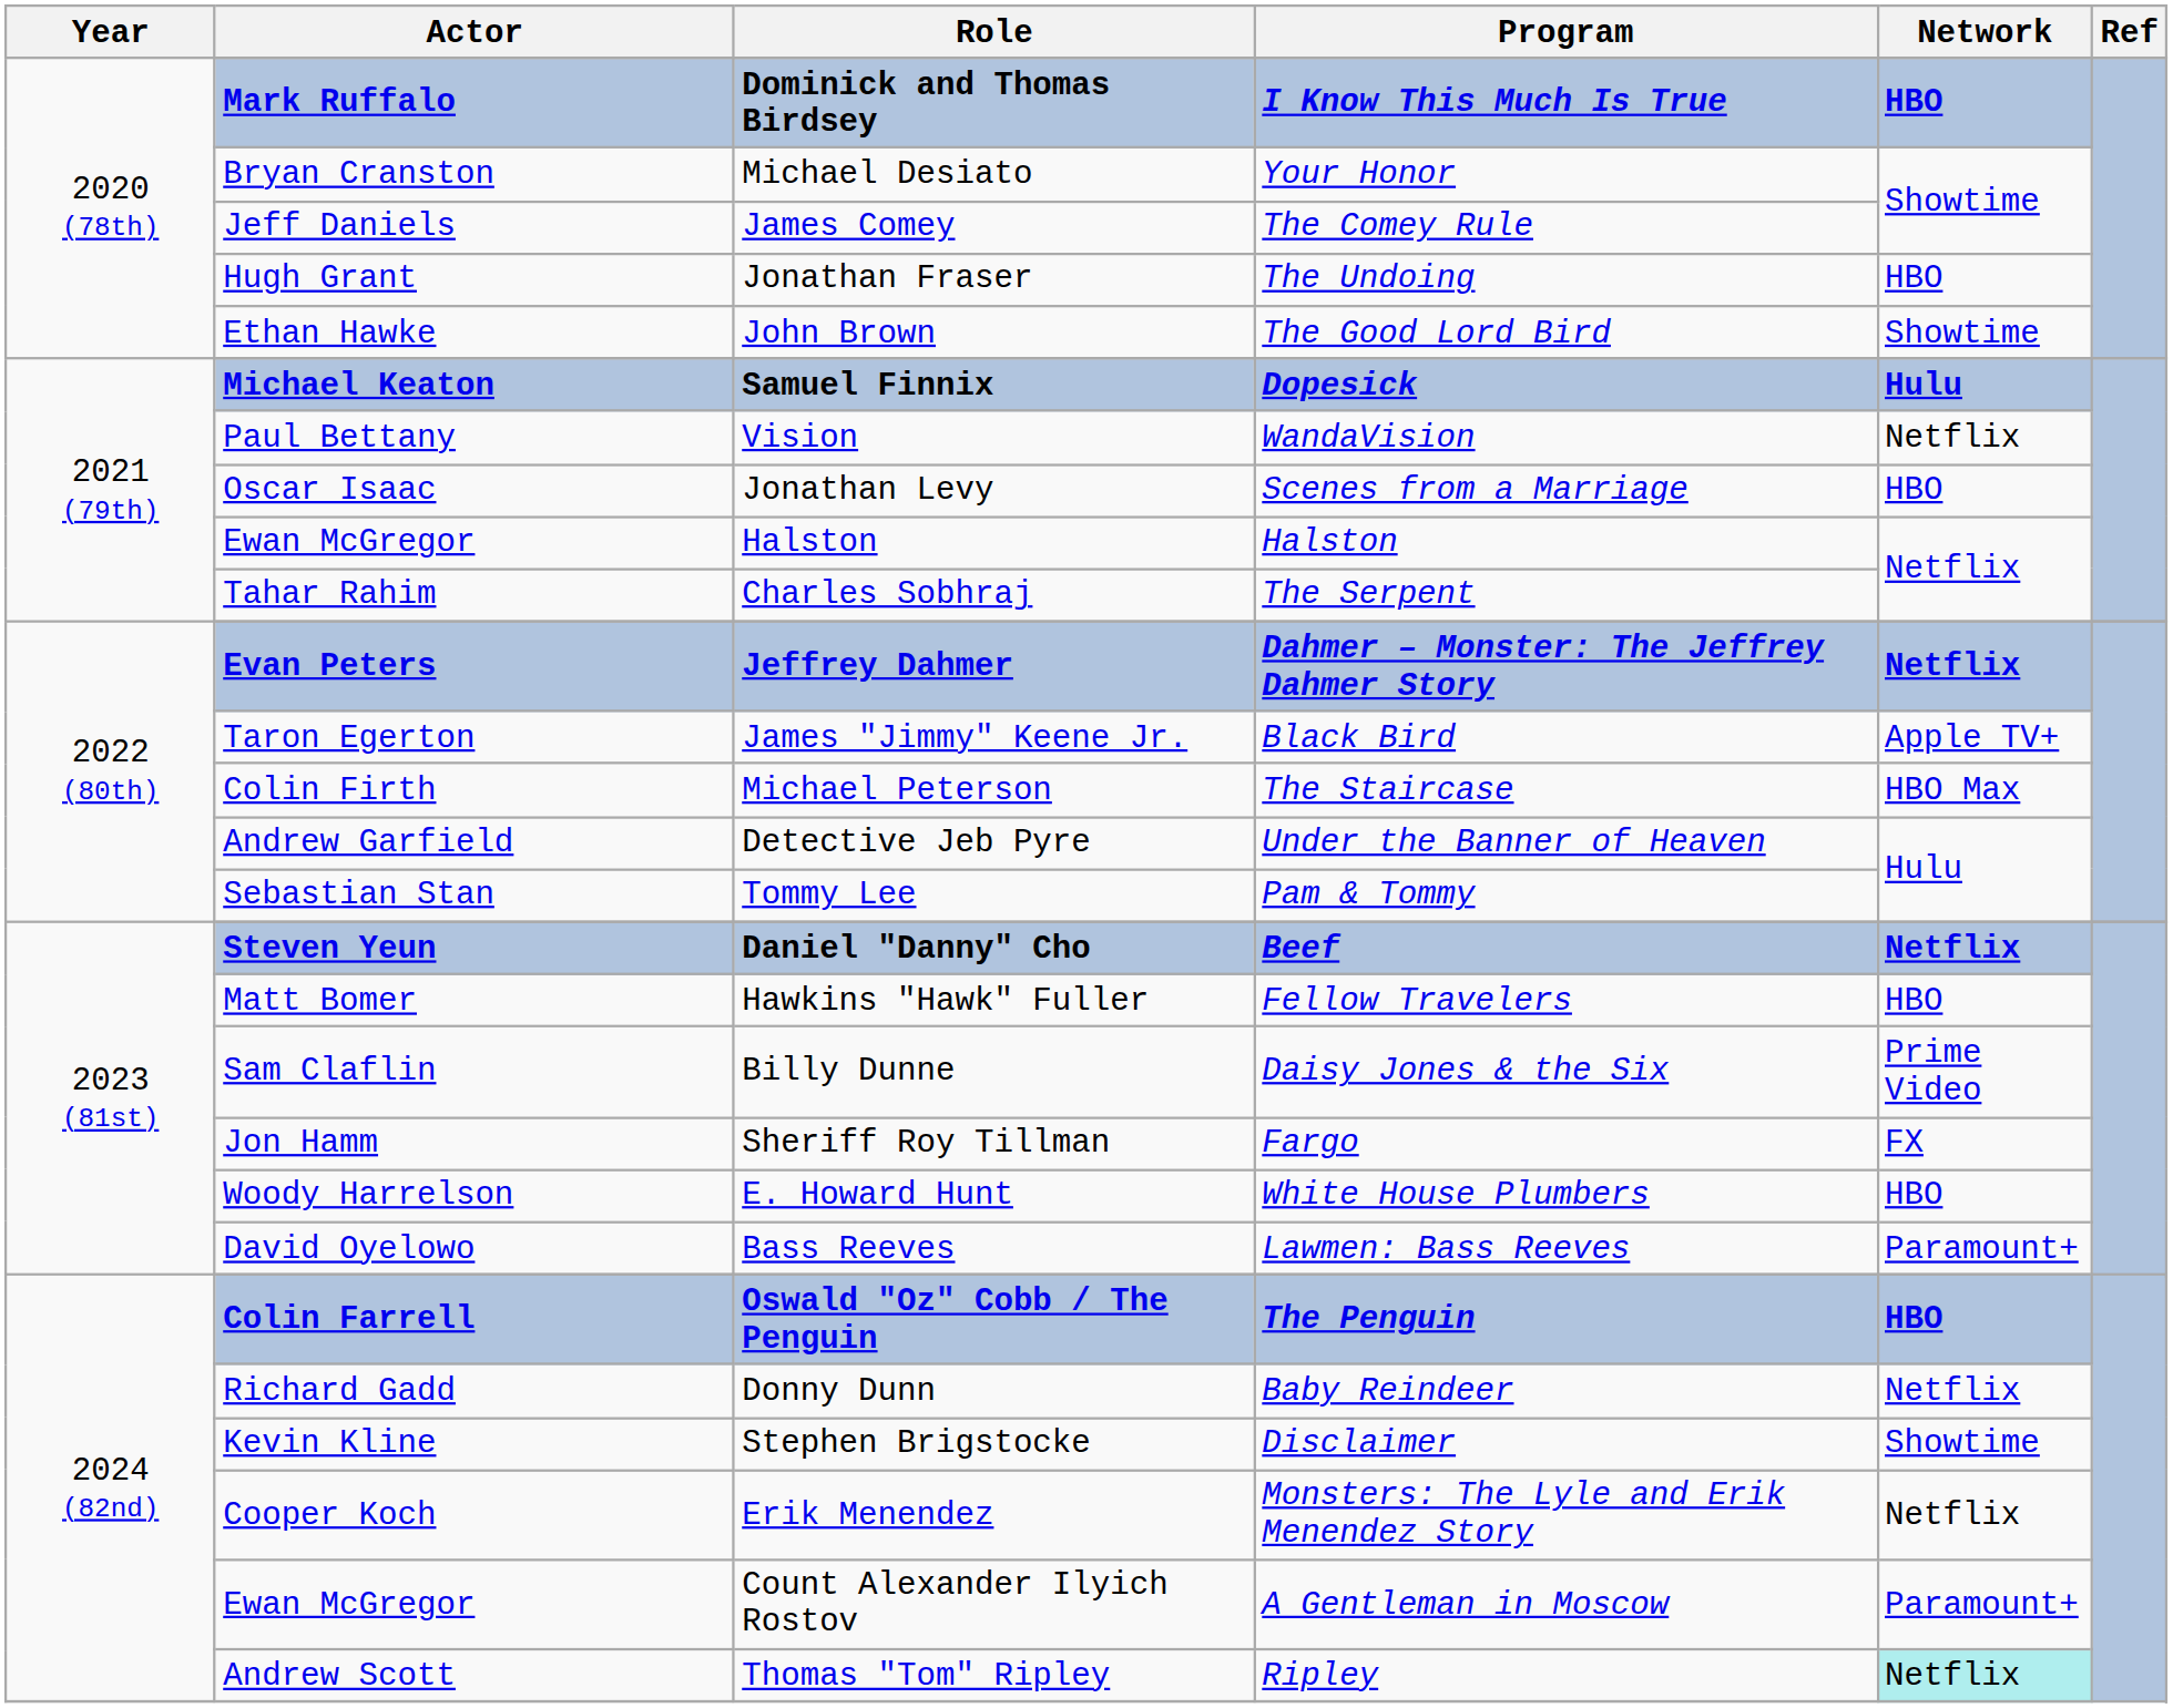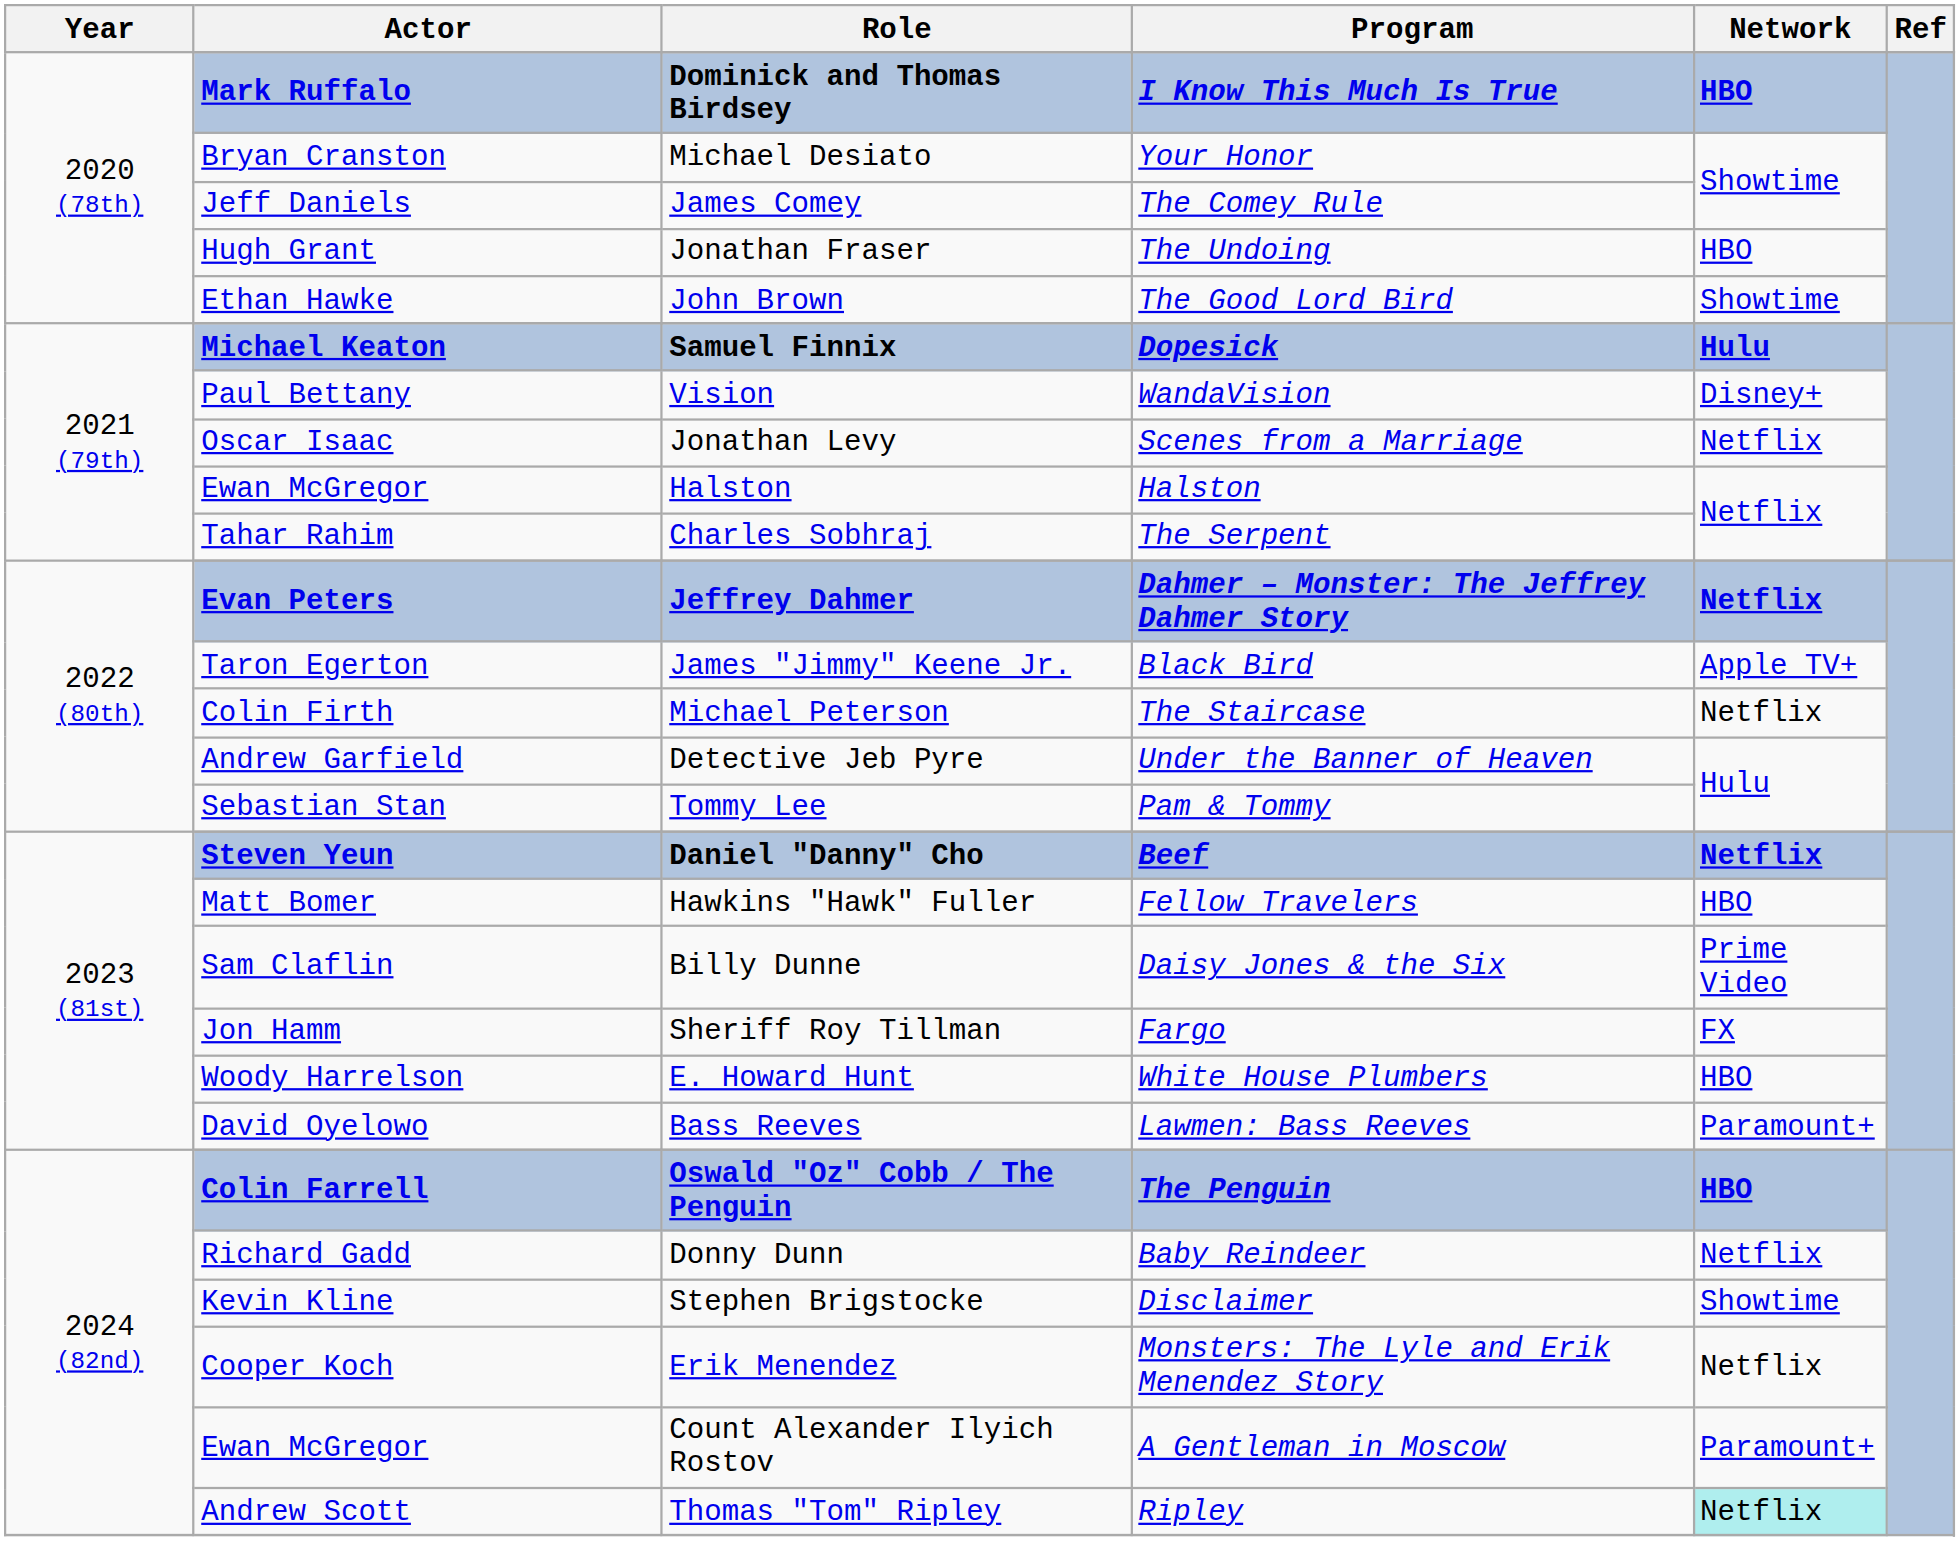 <table class="wikitable">
 <tr>
 <th style="width:10%;">Year</th>
 <th style="width:25%;">Actor</th>
 <th style="width:25%;">Role</th>
 <th style="width:30%;">Program</th>
 <th style="width:10%;">Network</th>
 <th style="width:5%;">Ref</th>
 </tr>
 <tr>
 <td rowspan="6" style="text-align:center;">2020 <br><small> <a href='#'>(78th)</a></small></td>
 </tr>
 <tr style="background:#B0C4DE;">
 <td><strong><a href='#'>Mark Ruffalo</a> </strong></td>
 <td><strong>Dominick and Thomas Birdsey</strong></td>
 <td><strong><em><a href='#'>I Know This Much Is True</a></em></strong></td>
 <td><strong><a href='#'>HBO</a></strong></td>
 <td rowspan="5"></td>
 </tr>
 <tr>
 <td><a href='#'>Bryan Cranston</a></td>
 <td>Michael Desiato</td>
 <td><em><a href='#'>Your Honor</a></em></td>
 <td rowspan="2"><a href='#'>Showtime</a></td>
 </tr>
 <tr>
 <td><a href='#'>Jeff Daniels</a></td>
 <td><a href='#'>James Comey</a></td>
 <td><em><a href='#'>The Comey Rule</a></em></td>
 </tr>
 <tr>
 <td><a href='#'>Hugh Grant</a></td>
 <td>Jonathan Fraser</td>
 <td><em><a href='#'>The Undoing</a></em></td>
 <td><a href='#'>HBO</a></td>
 </tr>
 <tr>
 <td><a href='#'>Ethan Hawke</a></td>
 <td><a href='#'>John Brown</a></td>
 <td><em><a href='#'>The Good Lord Bird</a></em></td>
 <td><a href='#'>Showtime</a></td>
 </tr>
 <tr>
 <td rowspan="6" style="text-align:center;">2021 <br><small> <a href='#'>(79th)</a></small></td>
 </tr>
 <tr style="background:#B0C4DE;">
 <td><strong><a href='#'>Michael Keaton</a> </strong></td>
 <td><strong>Samuel Finnix</strong></td>
 <td><strong><em><a href='#'>Dopesick</a></em></strong></td>
 <td><strong><a href='#'>Hulu</a></strong></td>
 <td rowspan="5"></td>
 </tr>
 <tr>
 <td><a href='#'>Paul Bettany</a></td>
 <td><a href='#'>Vision</a></td>
 <td><em><a href='#'>WandaVision</a></em></td>
-<td>Netflix</td>
+<td><a href='#'>Disney+</a></td>
 </tr>
 <tr>
 <td><a href='#'>Oscar Isaac</a></td>
 <td>Jonathan Levy</td>
 <td><em><a href='#'>Scenes from a Marriage</a></em></td>
-<td><a href='#'>HBO</a></td>
+<td><a href='#'>Netflix</a></td>
 </tr>
 <tr>
 <td><a href='#'>Ewan McGregor</a></td>
 <td><a href='#'>Halston</a></td>
 <td><em><a href='#'>Halston</a></em></td>
 <td rowspan="2"><a href='#'>Netflix</a></td>
 </tr>
 <tr>
 <td><a href='#'>Tahar Rahim</a></td>
 <td><a href='#'>Charles Sobhraj</a></td>
 <td><em><a href='#'>The Serpent</a></em></td>
 </tr>
 <tr>
 <td rowspan="6" style="text-align:center;">2022 <br><small> <a href='#'>(80th)</a></small></td>
 </tr>
 <tr style="background:#B0C4DE;">
 <td><strong><a href='#'>Evan Peters</a> </strong></td>
 <td><strong><a href='#'>Jeffrey Dahmer</a></strong></td>
 <td><strong><em><a href='#'>Dahmer – Monster: The Jeffrey Dahmer Story</a></em></strong></td>
 <td><strong><a href='#'>Netflix</a></strong></td>
 <td rowspan="5"></td>
 </tr>
 <tr>
 <td><a href='#'>Taron Egerton</a></td>
 <td><a href='#'>James "Jimmy" Keene Jr.</a></td>
 <td><em><a href='#'>Black Bird</a></em></td>
 <td><a href='#'>Apple TV+</a></td>
 </tr>
 <tr>
 <td><a href='#'>Colin Firth </a></td>
 <td><a href='#'>Michael Peterson</a></td>
 <td><em><a href='#'>The Staircase</a></em></td>
-<td><a href='#'>HBO Max</a></td>
+<td>Netflix</td>
 </tr>
 <tr>
 <td><a href='#'>Andrew Garfield</a></td>
 <td>Detective Jeb Pyre</td>
 <td><em><a href='#'>Under the Banner of Heaven</a></em></td>
 <td rowspan="2"><a href='#'>Hulu</a></td>
 </tr>
 <tr>
 <td><a href='#'>Sebastian Stan</a></td>
 <td><a href='#'>Tommy Lee</a></td>
 <td><em><a href='#'>Pam & Tommy</a></em></td>
 </tr>
 <tr>
 <td rowspan="7" style="text-align:center;">2023 <br><small> <a href='#'>(81st)</a></small></td>
 </tr>
 <tr style="background:#B0C4DE;">
 <td><strong><a href='#'>Steven Yeun</a> </strong></td>
 <td><strong>Daniel "Danny" Cho</strong></td>
 <td><strong><em><a href='#'>Beef</a></em></strong></td>
 <td><strong><a href='#'>Netflix</a></strong></td>
 <td rowspan="7"></td>
 </tr>
 <tr>
 <td><a href='#'>Matt Bomer</a></td>
 <td>Hawkins "Hawk" Fuller</td>
 <td><em><a href='#'>Fellow Travelers</a></em></td>
 <td><a href='#'>HBO</a></td>
 </tr>
 <tr>
 <td><a href='#'>Sam Claflin</a></td>
 <td>Billy Dunne</td>
 <td><em><a href='#'>Daisy Jones & the Six</a></em></td>
 <td><a href='#'>Prime Video</a></td>
 </tr>
 <tr>
 <td><a href='#'>Jon Hamm</a></td>
 <td>Sheriff Roy Tillman</td>
 <td><em><a href='#'>Fargo</a></em></td>
 <td><a href='#'>FX</a></td>
 </tr>
 <tr>
 <td><a href='#'>Woody Harrelson</a></td>
 <td><a href='#'>E. Howard Hunt</a></td>
 <td><em><a href='#'>White House Plumbers</a></em></td>
 <td><a href='#'>HBO</a></td>
 </tr>
 <tr>
 <td><a href='#'>David Oyelowo</a></td>
 <td><a href='#'>Bass Reeves</a></td>
 <td><em><a href='#'>Lawmen: Bass Reeves</a></em></td>
 <td><a href='#'>Paramount+</a></td>
 </tr>
 <tr>
 <td rowspan="7" style="text-align:center;">2024 <br><small> <a href='#'>(82nd)</a></small></td>
 </tr>
 <tr style="background:#B0C4DE;">
 <td><strong><a href='#'>Colin Farrell</a> </strong></td>
 <td><strong><a href='#'>Oswald "Oz" Cobb / The Penguin</a></strong></td>
 <td><strong><em><a href='#'>The Penguin</a></em></strong></td>
 <td><strong><a href='#'>HBO</a></strong></td>
 <td rowspan="7"></td>
 </tr>
 <tr>
 <td><a href='#'>Richard Gadd</a></td>
 <td>Donny Dunn</td>
 <td><em><a href='#'>Baby Reindeer</a></em></td>
 <td><a href='#'>Netflix</a></td>
 </tr>
 <tr>
 <td><a href='#'>Kevin Kline</a></td>
 <td>Stephen Brigstocke</td>
 <td><em><a href='#'>Disclaimer</a></em></td>
 <td><a href='#'>Showtime</a></td>
 </tr>
 <tr>
 <td><a href='#'>Cooper Koch</a></td>
 <td><a href='#'>Erik Menendez</a></td>
 <td><em><a href='#'>Monsters: The Lyle and Erik Menendez Story</a></em></td>
 <td>Netflix</td>
 </tr>
 <tr>
 <td><a href='#'>Ewan McGregor</a></td>
 <td>Count Alexander Ilyich Rostov</td>
 <td><em><a href='#'>A Gentleman in Moscow</a></em></td>
 <td><a href='#'>Paramount+</a></td>
 </tr>
 <tr>
 <td><a href='#'>Andrew Scott</a></td>
 <td><a href='#'>Thomas "Tom" Ripley</a></td>
 <td><em><a href='#'>Ripley</a></em></td>
 <td style="background: paleturquoise;">Netflix</td>
 </tr>
 <tr>
 </tr>
 </table>
